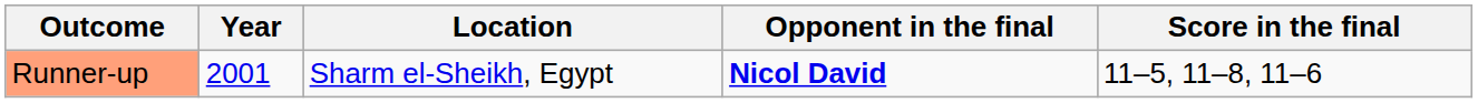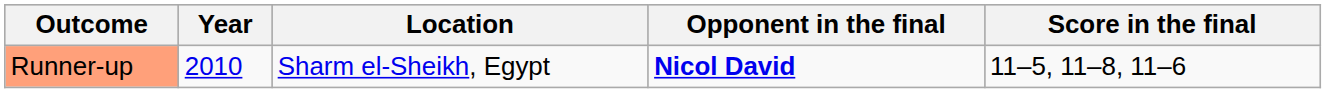 <table class="sortable wikitable">
 <tr>
 <th width="100">Outcome</th>
 <th width="50">Year</th>
 <th width="225">Location</th>
 <th width="200">Opponent in the final</th>
 <th width="200">Score in the final</th>
 </tr>
 <tr>
 <td bgcolor="ffa07a">Runner-up</td>
-<td><a href='#'>2001</a></td>
+<td><a href='#'>2010</a></td>
 <td><a href='#'>Sharm el-Sheikh</a>, Egypt</td>
 <td><strong> <a href='#'>Nicol David</a></strong></td>
 <td>11–5, 11–8, 11–6</td>
 </tr>
 </table>
